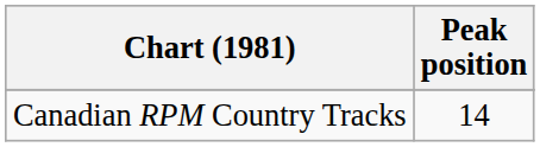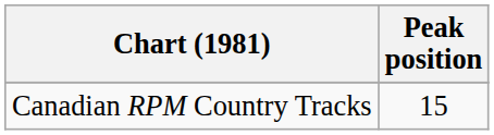 <table class="wikitable sortable">
 <tr>
 <th align="left">Chart (1981)</th>
 <th align="center">Peak<br>position</th>
 </tr>
 <tr>
 </tr>
 <tr>
 <td align="left">Canadian <em>RPM</em> Country Tracks</td>
-<td align="center">14</td>
+<td align="center">15</td>
 </tr>
 </table>
